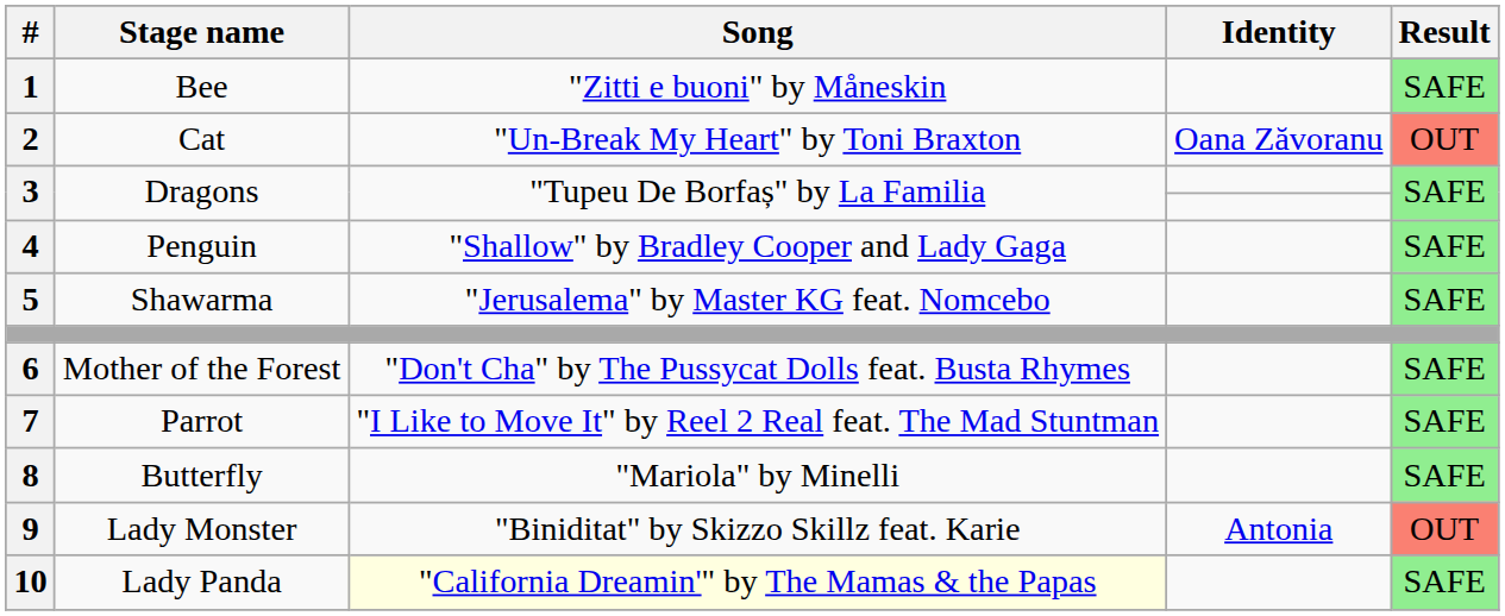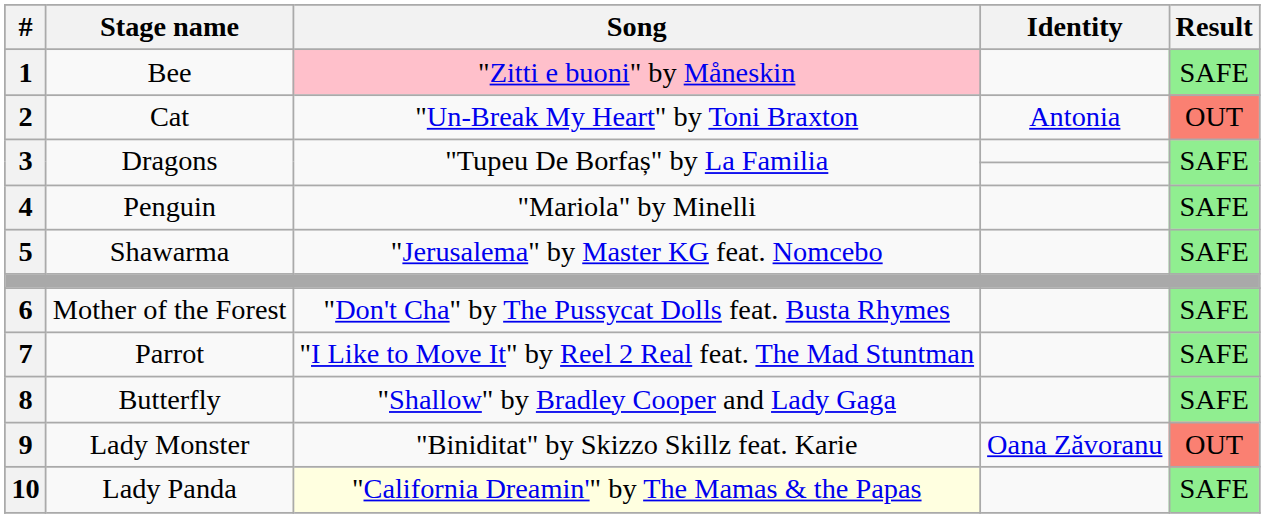 <table class="wikitable plainrowheaders" style="text-align: center;">
 <tr>
 <th>#</th>
 <th>Stage name</th>
 <th>Song</th>
 <th>Identity</th>
 <th>Result</th>
 </tr>
 <tr>
 <th>1</th>
 <td>Bee</td>
-<td>"<a href='#'>Zitti e buoni</a>" by <a href='#'>Måneskin</a></td>
+<td style="background: pink;">"<a href='#'>Zitti e buoni</a>" by <a href='#'>Måneskin</a></td>
 <td></td>
 <td bgcolor=lightgreen>SAFE</td>
 </tr>
 <tr>
 <th>2</th>
 <td>Cat</td>
 <td>"<a href='#'>Un-Break My Heart</a>" by <a href='#'>Toni Braxton</a></td>
-<td><a href='#'>Oana Zăvoranu</a></td>
+<td><a href='#'>Antonia</a></td>
 <td bgcolor=salmon>OUT</td>
 </tr>
 <tr>
 <th rowspan="2">3</th>
 <td rowspan="2">Dragons</td>
 <td rowspan="2">"Tupeu De Borfaș" by <a href='#'>La Familia</a></td>
 <td></td>
 <td rowspan="2" bgcolor=lightgreen>SAFE</td>
 </tr>
 <tr>
 <td></td>
 </tr>
 <tr>
 <th>4</th>
 <td>Penguin</td>
-<td>"<a href='#'>Shallow</a>" by <a href='#'>Bradley Cooper</a> and <a href='#'>Lady Gaga</a></td>
+<td>"Mariola" by Minelli</td>
 <td></td>
 <td bgcolor=lightgreen>SAFE</td>
 </tr>
 <tr>
 <th>5</th>
 <td>Shawarma</td>
 <td>"<a href='#'>Jerusalema</a>" by <a href='#'>Master KG</a> feat. <a href='#'>Nomcebo</a></td>
 <td></td>
 <td bgcolor=lightgreen>SAFE</td>
 </tr>
 <tr>
 <td colspan="5" style="background:darkgray"></td>
 </tr>
 <tr>
 <th>6</th>
 <td>Mother of the Forest</td>
 <td>"<a href='#'>Don't Cha</a>" by <a href='#'>The Pussycat Dolls</a> feat. <a href='#'>Busta Rhymes</a></td>
 <td></td>
 <td bgcolor=lightgreen>SAFE</td>
 </tr>
 <tr>
 <th>7</th>
 <td>Parrot</td>
 <td>"<a href='#'>I Like to Move It</a>" by <a href='#'>Reel 2 Real</a> feat. <a href='#'>The Mad Stuntman</a></td>
 <td></td>
 <td bgcolor=lightgreen>SAFE</td>
 </tr>
 <tr>
 <th>8</th>
 <td>Butterfly</td>
-<td>"Mariola" by Minelli</td>
+<td>"<a href='#'>Shallow</a>" by <a href='#'>Bradley Cooper</a> and <a href='#'>Lady Gaga</a></td>
 <td></td>
 <td bgcolor=lightgreen>SAFE</td>
 </tr>
 <tr>
 <th>9</th>
 <td>Lady Monster</td>
 <td>"Biniditat" by Skizzo Skillz feat. Karie</td>
-<td><a href='#'>Antonia</a></td>
+<td><a href='#'>Oana Zăvoranu</a></td>
 <td bgcolor=salmon>OUT</td>
 </tr>
 <tr>
 <th>10</th>
 <td>Lady Panda</td>
 <td style="background: lightyellow;">"<a href='#'>California Dreamin'</a>" by <a href='#'>The Mamas & the Papas</a></td>
 <td></td>
 <td bgcolor=lightgreen>SAFE</td>
 </tr>
 </table>
